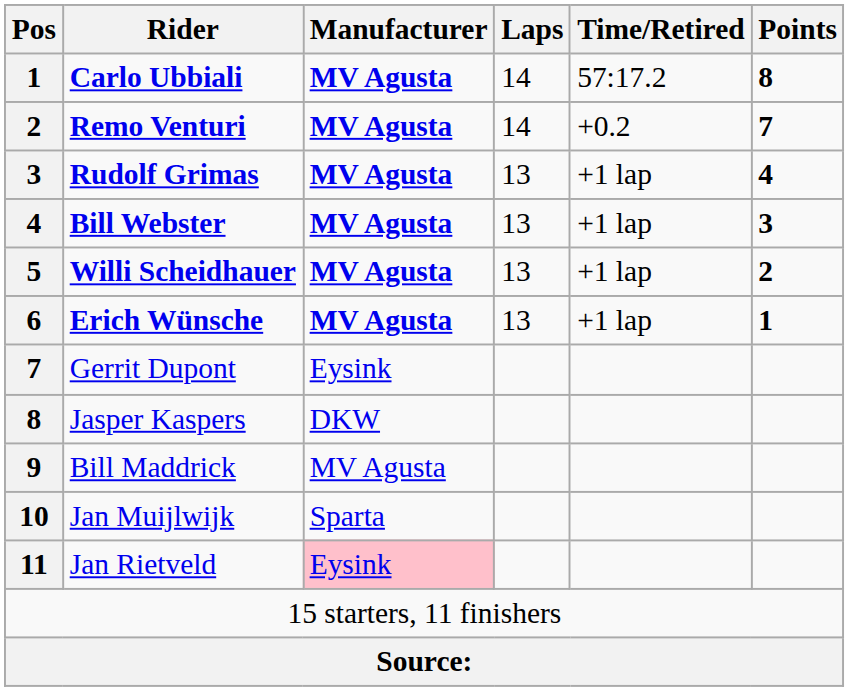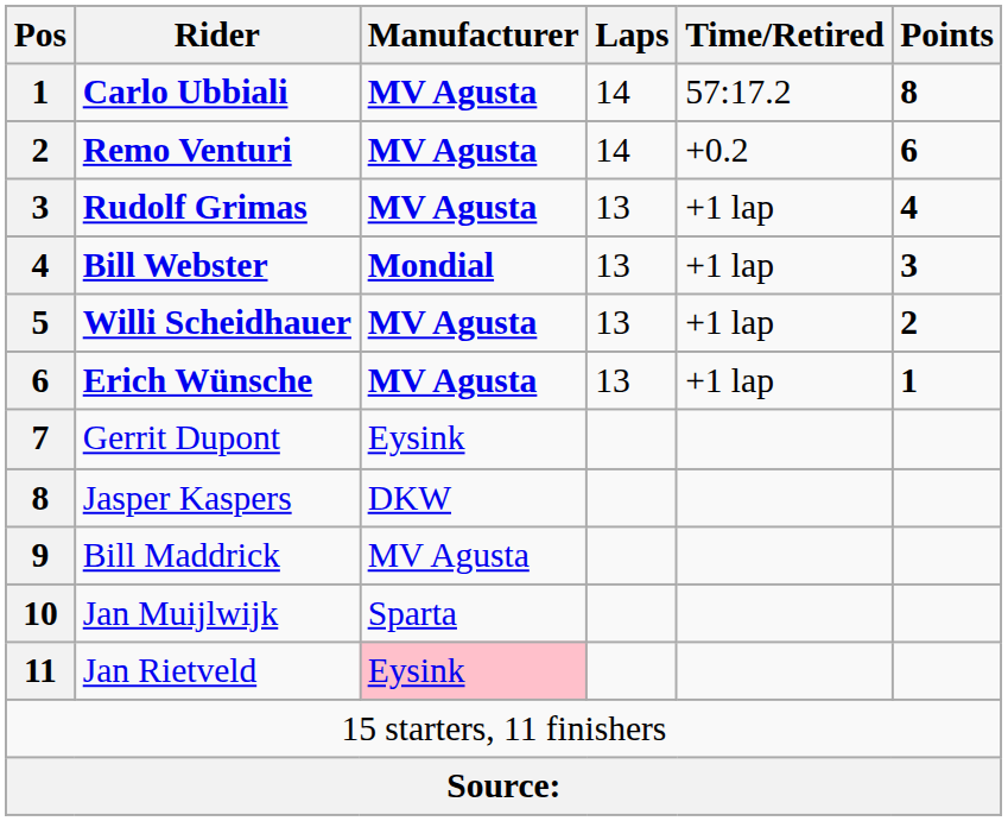 <table class="wikitable" style="font-size: 95%;">
 <tr>
 <th>Pos</th>
 <th>Rider</th>
 <th>Manufacturer</th>
 <th>Laps</th>
 <th>Time/Retired</th>
 <th>Points</th>
 </tr>
 <tr>
 <th>1</th>
 <td> <strong><a href='#'>Carlo Ubbiali</a></strong></td>
 <td><strong><a href='#'>MV Agusta</a></strong></td>
 <td>14</td>
 <td>57:17.2</td>
 <td><strong>8</strong></td>
 </tr>
 <tr>
 <th>2</th>
 <td> <strong><a href='#'>Remo Venturi</a></strong></td>
 <td><strong><a href='#'>MV Agusta</a></strong></td>
 <td>14</td>
 <td>+0.2</td>
-<td><strong>7</strong></td>
+<td><strong>6</strong></td>
 </tr>
 <tr>
 <th>3</th>
 <td> <strong><a href='#'>Rudolf Grimas</a></strong></td>
 <td><strong><a href='#'>MV Agusta</a></strong></td>
 <td>13</td>
 <td>+1 lap</td>
 <td><strong>4</strong></td>
 </tr>
 <tr>
 <th>4</th>
 <td> <strong><a href='#'>Bill Webster</a></strong></td>
-<td><strong><a href='#'>MV Agusta</a></strong></td>
+<td><strong><a href='#'>Mondial</a></strong></td>
 <td>13</td>
 <td>+1 lap</td>
 <td><strong>3</strong></td>
 </tr>
 <tr>
 <th>5</th>
 <td> <strong><a href='#'>Willi Scheidhauer</a></strong></td>
 <td><strong><a href='#'>MV Agusta</a></strong></td>
 <td>13</td>
 <td>+1 lap</td>
 <td><strong>2</strong></td>
 </tr>
 <tr>
 <th>6</th>
 <td> <strong><a href='#'>Erich Wünsche</a></strong></td>
 <td><strong><a href='#'>MV Agusta</a></strong></td>
 <td>13</td>
 <td>+1 lap</td>
 <td><strong>1</strong></td>
 </tr>
 <tr>
 <th>7</th>
 <td> <a href='#'>Gerrit Dupont</a></td>
 <td><a href='#'>Eysink</a></td>
 <td></td>
 <td></td>
 <td></td>
 </tr>
 <tr>
 <th>8</th>
 <td> <a href='#'>Jasper Kaspers</a></td>
 <td><a href='#'>DKW</a></td>
 <td></td>
 <td></td>
 <td></td>
 </tr>
 <tr>
 <th>9</th>
 <td> <a href='#'>Bill Maddrick</a></td>
 <td><a href='#'>MV Agusta</a></td>
 <td></td>
 <td></td>
 <td></td>
 </tr>
 <tr>
 <th>10</th>
 <td> <a href='#'>Jan Muijlwijk</a></td>
 <td><a href='#'>Sparta</a></td>
 <td></td>
 <td></td>
 <td></td>
 </tr>
 <tr>
 <th>11</th>
 <td> <a href='#'>Jan Rietveld</a></td>
 <td style="background: pink;"><a href='#'>Eysink</a></td>
 <td></td>
 <td></td>
 <td></td>
 </tr>
 <tr>
 <td colspan=6 align=center>15 starters, 11 finishers</td>
 </tr>
 <tr>
 <th colspan=6><strong>Source</strong>:</th>
 </tr>
 </table>
